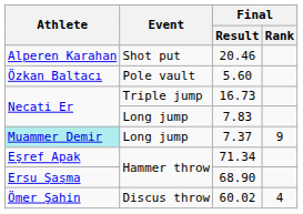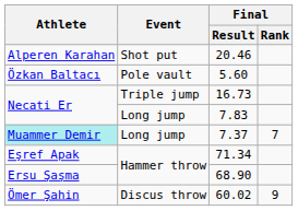 <table class=wikitable style="font-size:90%; text-align:center">
 <tr>
 <th rowspan=2>Athlete</th>
 <th rowspan=2>Event</th>
 <th colspan=2>Final</th>
 </tr>
 <tr>
 <th>Result</th>
 <th>Rank</th>
 </tr>
 <tr>
 <td align=left><a href='#'>Alperen Karahan</a></td>
 <td align=left>Shot put</td>
 <td>20.46</td>
 <td></td>
 </tr>
 <tr>
 <td align=left><a href='#'>Özkan Baltacı</a></td>
 <td align=left>Pole vault</td>
 <td>5.60</td>
 <td></td>
 </tr>
 <tr>
 <td align=left rowspan=2><a href='#'>Necati Er</a></td>
 <td align=left>Triple jump</td>
 <td>16.73</td>
 <td></td>
 </tr>
 <tr>
 <td align=left>Long jump</td>
 <td>7.83</td>
 <td></td>
 </tr>
 <tr>
 <td align=left style="background: paleturquoise;"><a href='#'>Muammer Demir</a></td>
 <td align=left>Long jump</td>
 <td>7.37</td>
-<td>9</td>
+<td>7</td>
 </tr>
 <tr>
 <td align=left><a href='#'>Eşref Apak</a></td>
 <td align=left rowspan=2>Hammer throw</td>
 <td>71.34</td>
 <td></td>
 </tr>
 <tr>
 <td align=left><a href='#'>Ersu Şaşma</a></td>
 <td>68.90</td>
 <td></td>
 </tr>
 <tr>
 <td align=left><a href='#'>Ömer Şahin</a></td>
 <td align=left>Discus throw</td>
 <td>60.02</td>
-<td>4</td>
+<td>9</td>
 </tr>
 </table>
